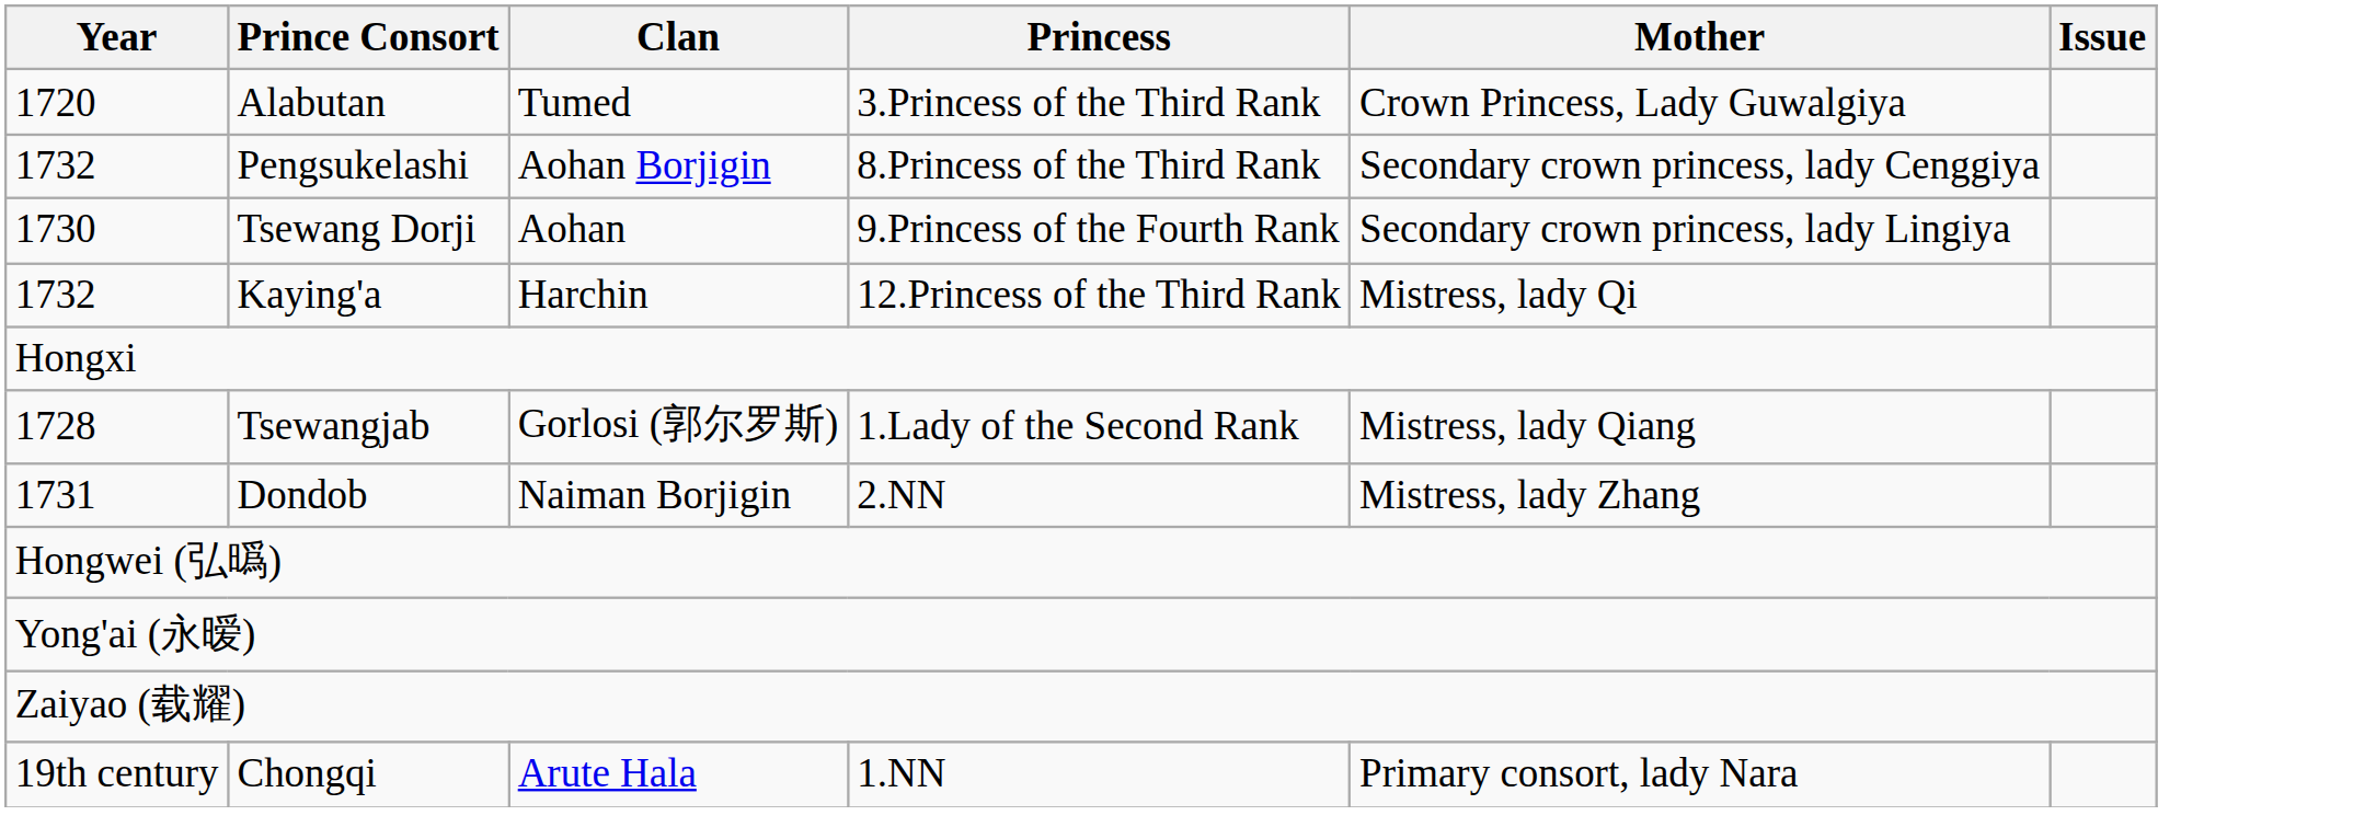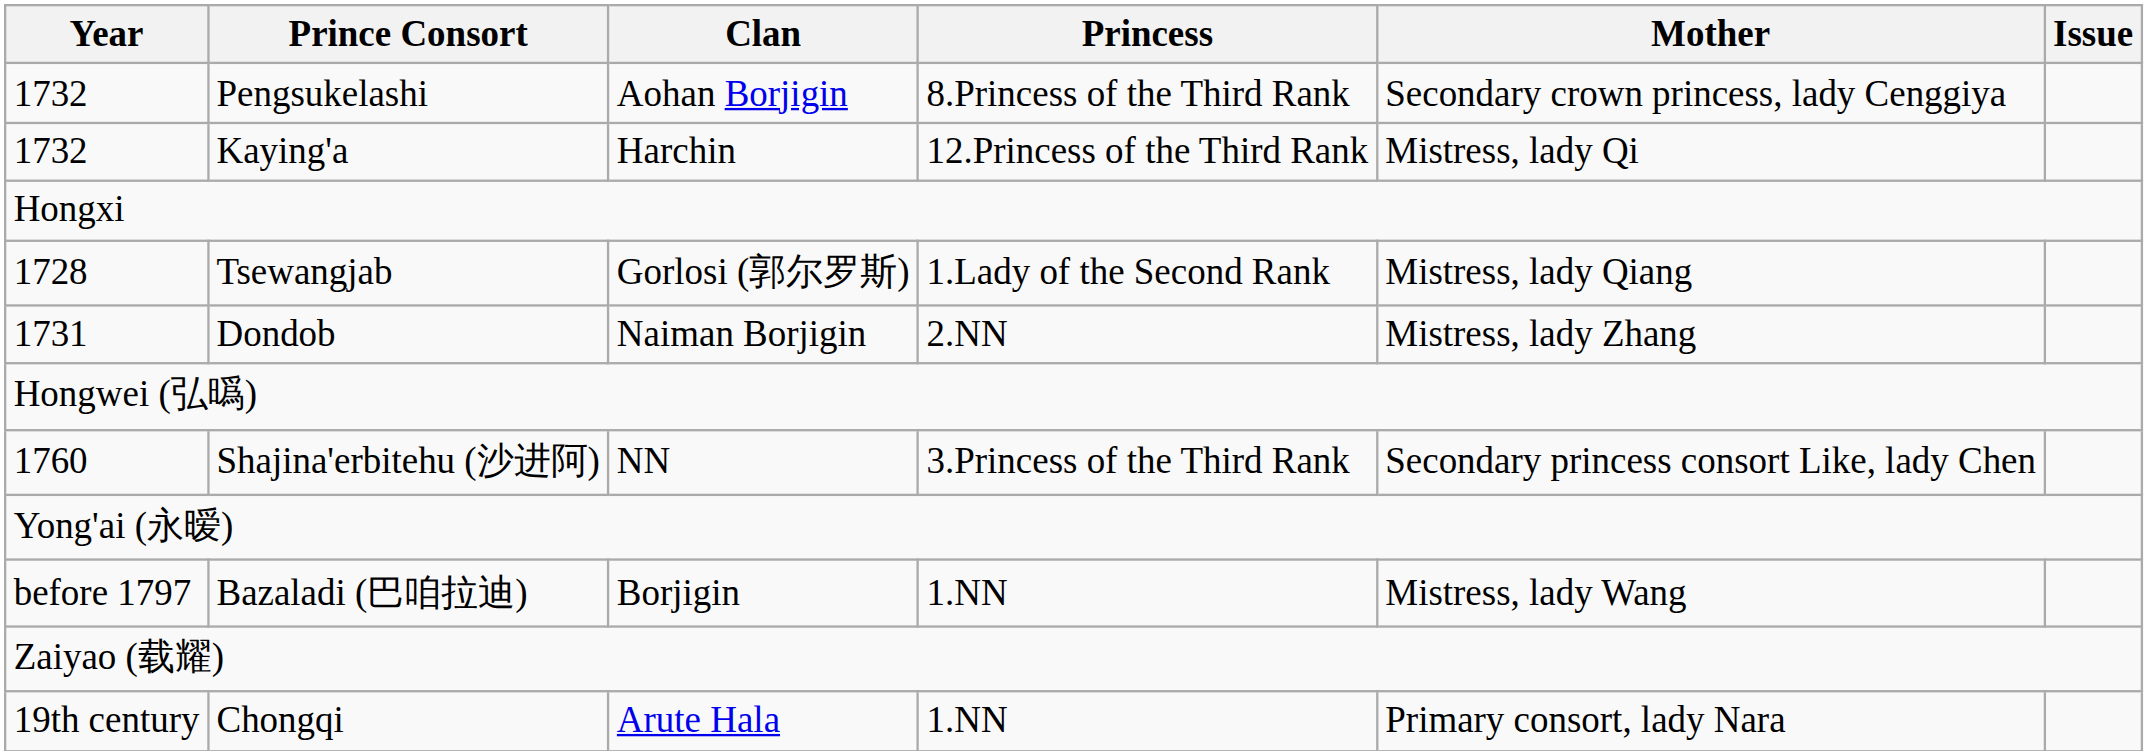 <table class="wikitable">
 <tr>
 <th>Year</th>
 <th>Prince Consort</th>
 <th>Clan</th>
 <th>Princess</th>
 <th>Mother</th>
 <th>Issue</th>
 </tr>
 <tr>
-<td>1720</td>
-<td>Alabutan</td>
-<td>Tumed</td>
-<td>3.Princess of the Third Rank</td>
-<td>Crown Princess, Lady Guwalgiya</td>
-<td></td>
-</tr>
-<tr>
 <td>1732</td>
 <td>Pengsukelashi</td>
 <td>Aohan <a href='#'>Borjigin</a></td>
 <td>8.Princess of the Third Rank</td>
 <td>Secondary crown princess, lady Cenggiya</td>
-<td></td>
-</tr>
-<tr>
-<td>1730</td>
-<td>Tsewang Dorji</td>
-<td>Aohan</td>
-<td>9.Princess of the Fourth Rank</td>
-<td>Secondary crown princess, lady Lingiya</td>
 <td></td>
 </tr>
 <tr>
 <td>1732</td>
 <td>Kaying'a</td>
 <td>Harchin</td>
 <td>12.Princess of the Third Rank</td>
 <td>Mistress, lady Qi</td>
 <td></td>
 </tr>
 <tr>
 <td colspan="6">Hongxi</td>
 </tr>
 <tr>
 <td>1728</td>
 <td>Tsewangjab</td>
 <td>Gorlosi (郭尔罗斯)</td>
 <td>1.Lady of the Second Rank</td>
 <td>Mistress, lady Qiang</td>
 <td></td>
 </tr>
 <tr>
 <td>1731</td>
 <td>Dondob</td>
 <td>Naiman Borjigin</td>
 <td>2.NN</td>
 <td>Mistress, lady Zhang</td>
 <td></td>
 </tr>
 <tr>
 <td colspan="6">Hongwei (弘㬙)</td>
 </tr>
 <tr>
+<td>1760</td>
+<td>Shajina'erbitehu (沙进阿)</td>
+<td>NN</td>
+<td>3.Princess of the Third Rank</td>
+<td>Secondary princess consort Like, lady Chen</td>
+<td></td>
+</tr>
+<tr>
 <td colspan="6">Yong'ai (永暧)</td>
+</tr>
+<tr>
+<td>before 1797</td>
+<td>Bazaladi (巴咱拉迪)</td>
+<td>Borjigin</td>
+<td>1.NN</td>
+<td>Mistress, lady Wang</td>
+<td></td>
 </tr>
 <tr>
 <td colspan="6">Zaiyao (载耀)</td>
 </tr>
 <tr>
 <td>19th century</td>
 <td>Chongqi</td>
 <td><a href='#'>Arute Hala</a></td>
 <td>1.NN</td>
 <td>Primary consort, lady Nara</td>
 <td></td>
 </tr>
 </table>
